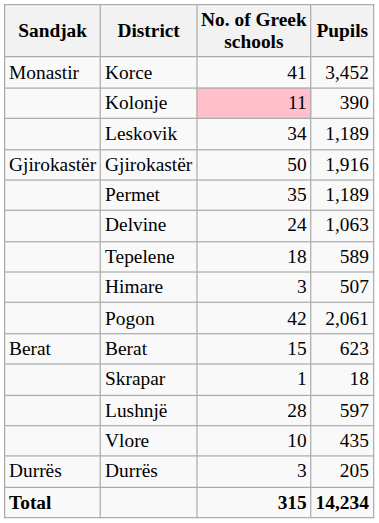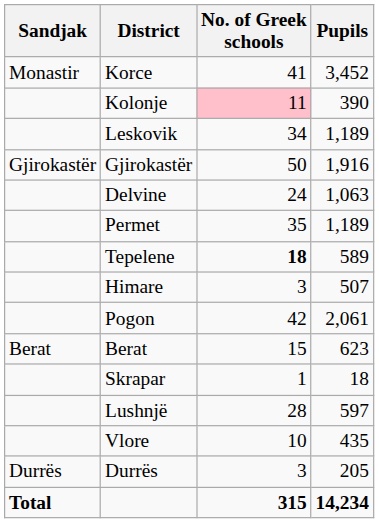 <table class="wikitable sortable">
 <tr>
 <th>Sandjak</th>
 <th>District</th>
 <th>No. of Greek <br>schools</th>
 <th>Pupils</th>
 </tr>
 <tr>
 <td>Monastir</td>
 <td>Korce</td>
 <td align="right">41</td>
 <td align="right">3,452</td>
 </tr>
 <tr>
 <td></td>
 <td>Kolonje</td>
 <td align="right" style="background: pink;">11</td>
 <td align="right">390</td>
 </tr>
 <tr>
 <td></td>
 <td>Leskovik</td>
 <td align="right">34</td>
 <td align="right">1,189</td>
 </tr>
 <tr>
 <td>Gjirokastër</td>
 <td>Gjirokastër</td>
 <td align="right">50</td>
 <td align="right">1,916</td>
 </tr>
 <tr>
 <td></td>
+<td>Delvine</td>
+<td align="right">24</td>
+<td align="right">1,063</td>
+</tr>
+<tr>
+<td></td>
 <td>Permet</td>
 <td align="right">35</td>
 <td align="right">1,189</td>
 </tr>
 <tr>
 <td></td>
-<td>Delvine</td>
-<td align="right">24</td>
-<td align="right">1,063</td>
-</tr>
-<tr>
-<td></td>
 <td>Tepelene</td>
-<td align="right">18</td>
+<td align="right"><strong>18</strong></td>
 <td align="right">589</td>
 </tr>
 <tr>
 <td></td>
 <td>Himare</td>
 <td align="right">3</td>
 <td align="right">507</td>
 </tr>
 <tr>
 <td></td>
 <td>Pogon</td>
 <td align="right">42</td>
 <td align="right">2,061</td>
 </tr>
 <tr>
 <td>Berat</td>
 <td>Berat</td>
 <td align="right">15</td>
 <td align="right">623</td>
 </tr>
 <tr>
 <td></td>
 <td>Skrapar</td>
 <td align="right">1</td>
 <td align="right">18</td>
 </tr>
 <tr>
 <td></td>
 <td>Lushnjë</td>
 <td align="right">28</td>
 <td align="right">597</td>
 </tr>
 <tr>
 <td></td>
 <td>Vlore</td>
 <td align="right">10</td>
 <td align="right">435</td>
 </tr>
 <tr>
 <td>Durrës</td>
 <td>Durrës</td>
 <td align="right">3</td>
 <td align="right">205</td>
 </tr>
 <tr>
 <td><strong>Total</strong></td>
 <td></td>
 <td align="right"><strong>315</strong></td>
 <td align="right"><strong>14,234</strong></td>
 </tr>
 </table>
